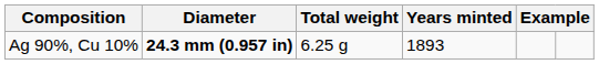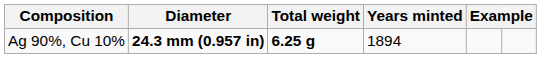 <table class="wikitable">
 <tr>
 <th>Composition</th>
 <th>Diameter</th>
 <th>Total weight</th>
 <th>Years minted</th>
 <th colspan="2">Example</th>
 </tr>
 <tr>
 <td>Ag 90%, Cu 10%</td>
 <td><strong>24.3 mm (0.957 in)</strong></td>
-<td>6.25 g</td>
-<td>1893</td>
+<td><strong>6.25 g</strong></td>
+<td>1894</td>
 <td></td>
 <td></td>
 </tr>
 </table>
